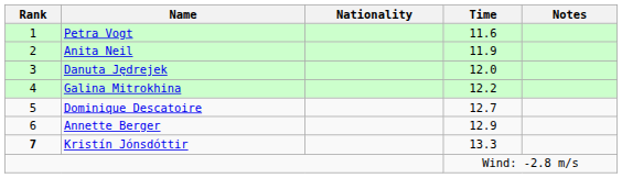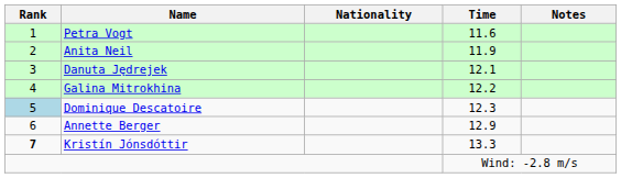 <table class="wikitable sortable" style="text-align:center;width: 55%">
 <tr>
 <th>Rank</th>
 <th>Name</th>
 <th>Nationality</th>
 <th>Time</th>
 <th>Notes</th>
 </tr>
 <tr bgcolor=ccffcc>
 <td>1</td>
 <td align=left><a href='#'>Petra Vogt</a></td>
 <td align=left></td>
 <td>11.6</td>
 <td></td>
 </tr>
 <tr bgcolor=ccffcc>
 <td>2</td>
 <td align=left><a href='#'>Anita Neil</a></td>
 <td align=left></td>
 <td>11.9</td>
 <td></td>
 </tr>
 <tr bgcolor=ccffcc>
 <td>3</td>
 <td align=left><a href='#'>Danuta Jędrejek</a></td>
 <td align=left></td>
-<td>12.0</td>
+<td>12.1</td>
 <td></td>
 </tr>
 <tr bgcolor=ccffcc>
 <td>4</td>
 <td align=left><a href='#'>Galina Mitrokhina</a></td>
 <td align=left></td>
 <td>12.2</td>
 <td></td>
 </tr>
 <tr>
-<td>5</td>
+<td style="background: lightblue;">5</td>
 <td align=left><a href='#'>Dominique Descatoire</a></td>
 <td align=left></td>
-<td>12.7</td>
+<td>12.3</td>
 <td></td>
 </tr>
 <tr>
 <td>6</td>
 <td align=left><a href='#'>Annette Berger</a></td>
 <td align=left></td>
 <td>12.9</td>
 <td></td>
 </tr>
 <tr>
 <td><strong>7</strong></td>
 <td align=left><a href='#'>Kristín Jónsdóttir</a></td>
 <td align=left></td>
 <td>13.3</td>
 <td></td>
 </tr>
 <tr>
 <td colspan="3"></td>
 <td colspan="2">Wind: -2.8 m/s</td>
 </tr>
 </table>
